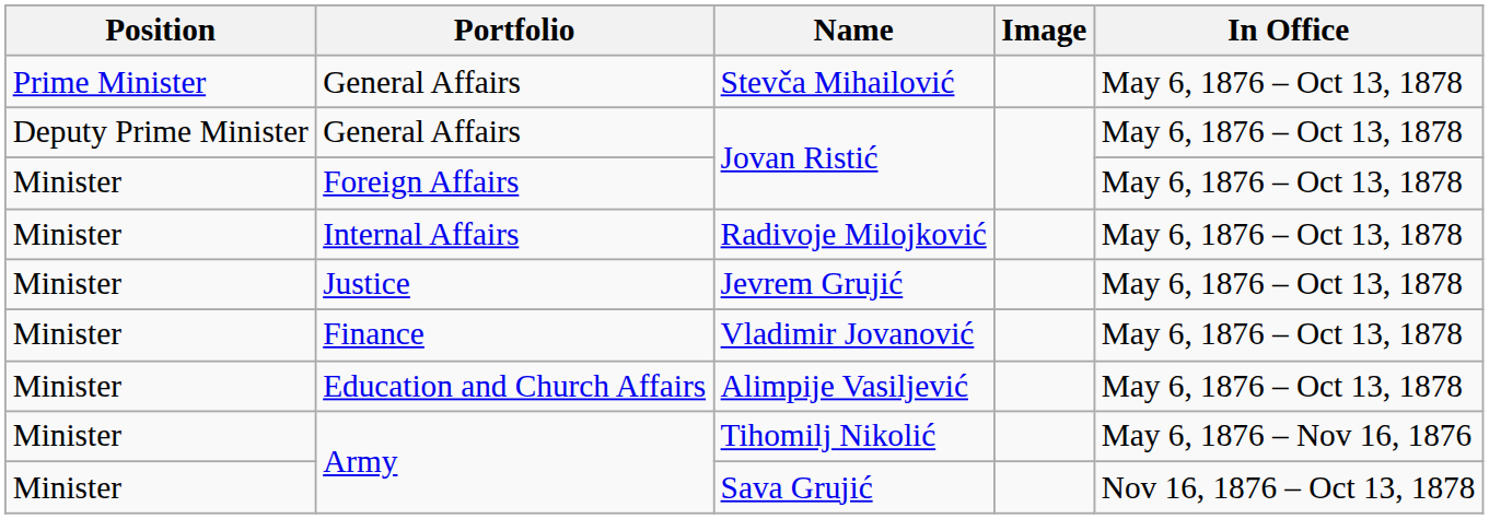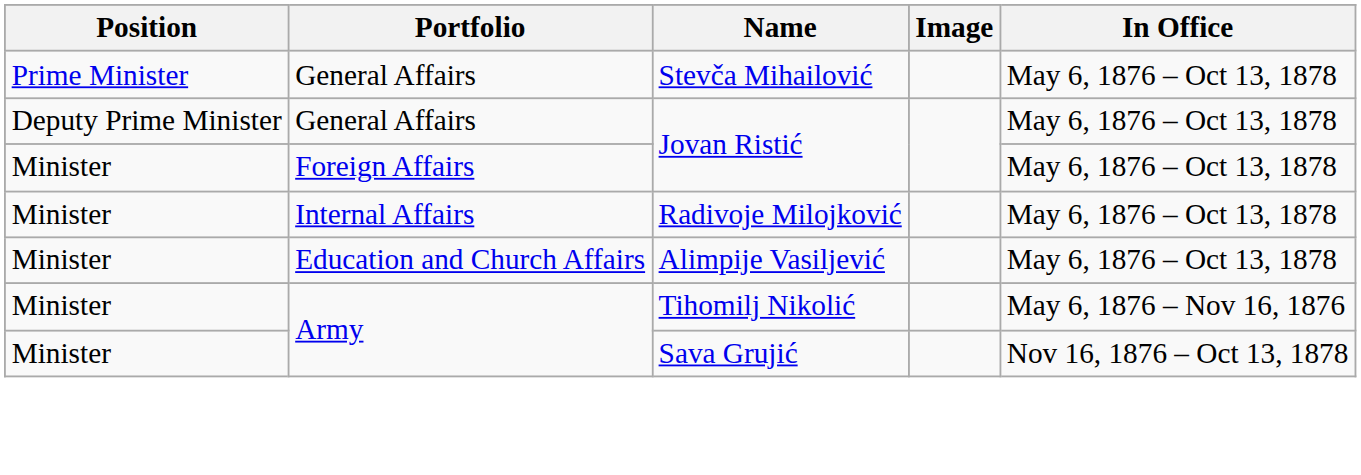 <table class="wikitable">
 <tr>
 <th colspan="1" bgcolor="#EEEEEE">Position</th>
 <th colspan="1" bgcolor="#EEEEEE">Portfolio</th>
 <th colspan="1" bgcolor="#EEEEEE">Name</th>
 <th colspan="1" bgcolor="#EEEEEE">Image</th>
 <th colspan="1" bgcolor="#EEEEEE">In Office</th>
 </tr>
 <tr>
 <td><a href='#'>Prime Minister</a></td>
 <td>General Affairs</td>
 <td><a href='#'>Stevča Mihailović</a></td>
 <td></td>
 <td>May 6, 1876 – Oct 13, 1878</td>
 </tr>
 <tr>
 <td>Deputy Prime Minister</td>
 <td>General Affairs</td>
 <td rowspan="2"><a href='#'>Jovan Ristić</a></td>
 <td rowspan="2"></td>
 <td>May 6, 1876 – Oct 13, 1878</td>
 </tr>
 <tr>
 <td>Minister</td>
 <td><a href='#'>Foreign Affairs</a></td>
 <td>May 6, 1876 – Oct 13, 1878</td>
 </tr>
 <tr>
 <td>Minister</td>
 <td><a href='#'>Internal Affairs</a></td>
 <td><a href='#'>Radivoje Milojković</a></td>
 <td></td>
 <td>May 6, 1876 – Oct 13, 1878</td>
 </tr>
 <tr>
 <td>Minister</td>
-<td><a href='#'>Justice</a></td>
-<td><a href='#'>Jevrem Grujić</a></td>
-<td></td>
-<td>May 6, 1876 – Oct 13, 1878</td>
-</tr>
-<tr>
-<td>Minister</td>
-<td><a href='#'>Finance</a></td>
-<td><a href='#'>Vladimir Jovanović</a></td>
-<td></td>
-<td>May 6, 1876 – Oct 13, 1878</td>
-</tr>
-<tr>
-<td>Minister</td>
 <td><a href='#'>Education and Church Affairs</a></td>
 <td><a href='#'>Alimpije Vasiljević</a></td>
 <td></td>
 <td>May 6, 1876 – Oct 13, 1878</td>
 </tr>
 <tr>
 <td>Minister</td>
 <td rowspan="2"><a href='#'>Army</a></td>
 <td><a href='#'>Tihomilj Nikolić</a></td>
 <td></td>
 <td>May 6, 1876 – Nov 16, 1876</td>
 </tr>
 <tr>
 <td>Minister</td>
 <td><a href='#'>Sava Grujić</a></td>
 <td></td>
 <td>Nov 16, 1876 – Oct 13, 1878</td>
 </tr>
 </table>
